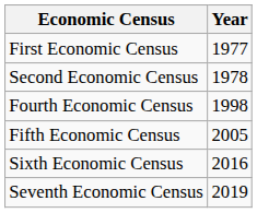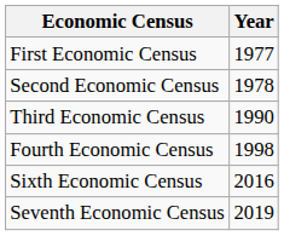 <table class="wikitable">
 <tr>
 <th>Economic Census</th>
 <th>Year</th>
 </tr>
 <tr>
 <td>First Economic Census</td>
 <td>1977</td>
 </tr>
 <tr>
 <td>Second Economic Census</td>
 <td>1978</td>
 </tr>
 <tr>
+<td>Third Economic Census</td>
+<td>1990</td>
+</tr>
+<tr>
 <td>Fourth Economic Census</td>
 <td>1998</td>
-</tr>
-<tr>
-<td>Fifth Economic Census</td>
-<td>2005</td>
 </tr>
 <tr>
 <td>Sixth Economic Census</td>
 <td>2016</td>
 </tr>
 <tr>
 <td>Seventh Economic Census</td>
 <td>2019</td>
 </tr>
 </table>
